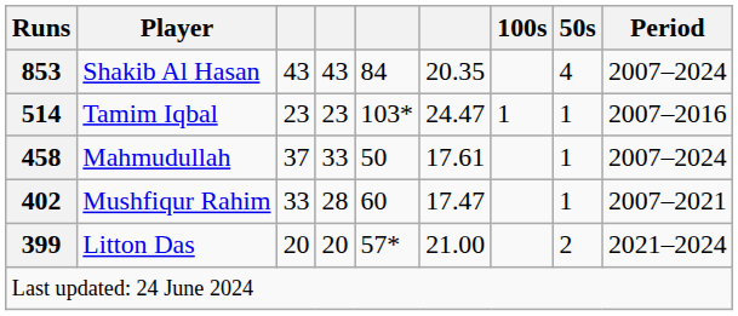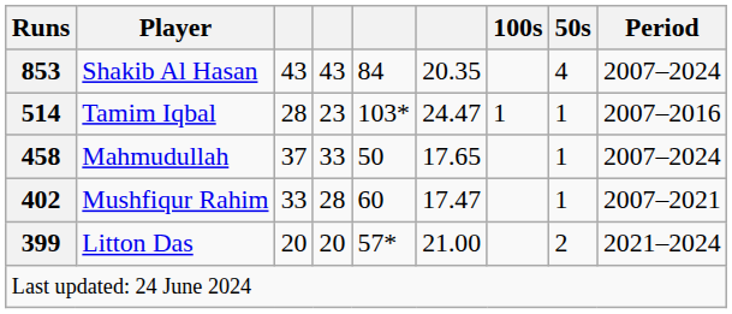 <table class="wikitable"style="font-size: 90%">
 <tr>
 <th>Runs</th>
 <th>Player</th>
 <th></th>
 <th></th>
 <th></th>
 <th></th>
 <th>100s</th>
 <th>50s</th>
 <th>Period</th>
 </tr>
 <tr>
 <th>853</th>
 <td><a href='#'>Shakib Al Hasan</a></td>
 <td>43</td>
 <td>43</td>
 <td>84</td>
 <td>20.35</td>
 <td></td>
 <td>4</td>
 <td>2007–2024</td>
 </tr>
 <tr>
 <th>514</th>
 <td><a href='#'>Tamim Iqbal</a></td>
-<td>23</td>
+<td>28</td>
 <td>23</td>
 <td>103*</td>
 <td>24.47</td>
 <td>1</td>
 <td>1</td>
 <td>2007–2016</td>
 </tr>
 <tr>
 <th>458</th>
 <td><a href='#'>Mahmudullah</a></td>
 <td>37</td>
 <td>33</td>
 <td>50</td>
-<td>17.61</td>
+<td>17.65</td>
 <td></td>
 <td>1</td>
 <td>2007–2024</td>
 </tr>
 <tr>
 <th>402</th>
 <td><a href='#'>Mushfiqur Rahim</a></td>
 <td>33</td>
 <td>28</td>
 <td>60</td>
 <td>17.47</td>
 <td></td>
 <td>1</td>
 <td>2007–2021</td>
 </tr>
 <tr>
 <th>399</th>
 <td><a href='#'>Litton Das</a></td>
 <td>20</td>
 <td>20</td>
 <td>57*</td>
 <td>21.00</td>
 <td></td>
 <td>2</td>
 <td>2021–2024</td>
 </tr>
 <tr>
 <td colspan="9"><small>Last updated: 24 June 2024</small></td>
 </tr>
 </table>
